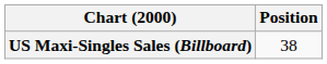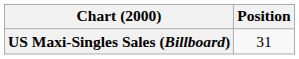 <table class="wikitable plainrowheaders" style="text-align:center">
 <tr>
 <th scope="col">Chart (2000)</th>
 <th scope="col">Position</th>
 </tr>
 <tr>
 <th scope="row">US Maxi-Singles Sales (<em>Billboard</em>)</th>
-<td>38</td>
+<td>31</td>
 </tr>
 </table>
